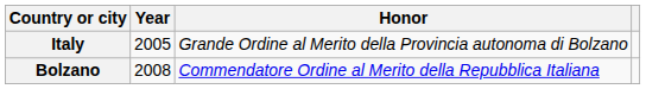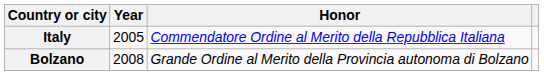 <table class="wikitable plainrowheaders sortable" style="margin-right: 0;">
 <tr>
 <th scope="col">Country or city</th>
 <th scope="col">Year</th>
 <th scope="col">Honor</th>
 <th scope="col" class="unsortable"></th>
 </tr>
 <tr>
 <th scope="row">Italy</th>
 <td>2005</td>
-<td><em>Grande Ordine al Merito della Provincia autonoma di Bolzano</em></td>
+<td><a href='#'><em>Commendatore Ordine al Merito della Repubblica Italiana</em></a></td>
 <td style align="center"></td>
 </tr>
 <tr>
 <th scope="row">Bolzano</th>
 <td>2008</td>
-<td><a href='#'><em>Commendatore Ordine al Merito della Repubblica Italiana</em></a></td>
+<td><em>Grande Ordine al Merito della Provincia autonoma di Bolzano</em></td>
 <td style align="center"></td>
 </tr>
 </table>
